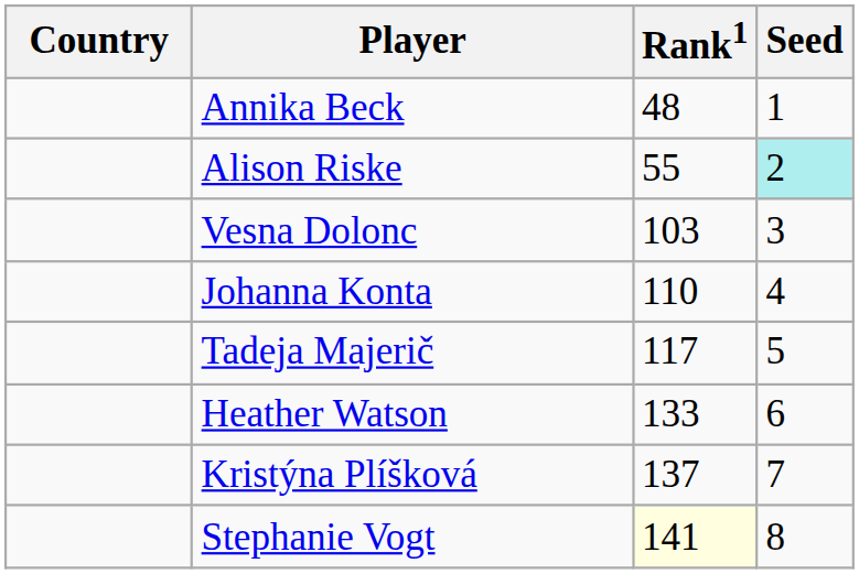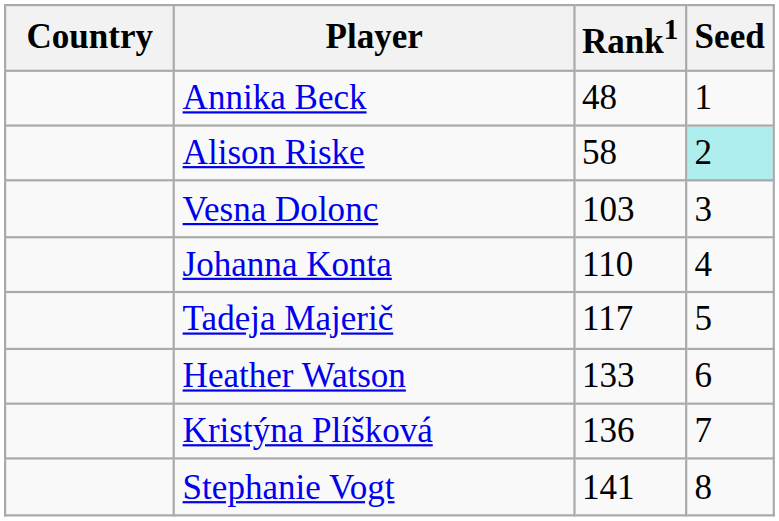 <table class="sortable wikitable">
 <tr>
 <th width="70">Country</th>
 <th width="175">Player</th>
 <th>Rank<sup>1</sup></th>
 <th>Seed</th>
 </tr>
 <tr>
 <td></td>
 <td><a href='#'>Annika Beck</a></td>
 <td>48</td>
 <td>1</td>
 </tr>
 <tr>
 <td></td>
 <td><a href='#'>Alison Riske</a></td>
-<td>55</td>
+<td>58</td>
 <td style="background: paleturquoise;">2</td>
 </tr>
 <tr>
 <td></td>
 <td><a href='#'>Vesna Dolonc</a></td>
 <td>103</td>
 <td>3</td>
 </tr>
 <tr>
 <td></td>
 <td><a href='#'>Johanna Konta</a></td>
 <td>110</td>
 <td>4</td>
 </tr>
 <tr>
 <td></td>
 <td><a href='#'>Tadeja Majerič</a></td>
 <td>117</td>
 <td>5</td>
 </tr>
 <tr>
 <td></td>
 <td><a href='#'>Heather Watson</a></td>
 <td>133</td>
 <td>6</td>
 </tr>
 <tr>
 <td></td>
 <td><a href='#'>Kristýna Plíšková</a></td>
-<td>137</td>
+<td>136</td>
 <td>7</td>
 </tr>
 <tr>
 <td></td>
 <td><a href='#'>Stephanie Vogt</a></td>
-<td style="background: lightyellow;">141</td>
+<td>141</td>
 <td>8</td>
 </tr>
 </table>
